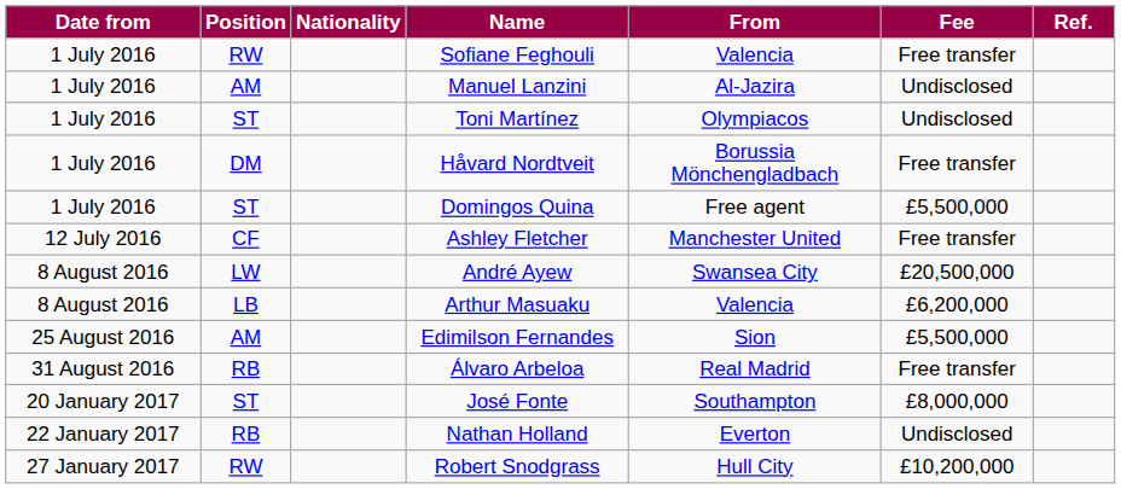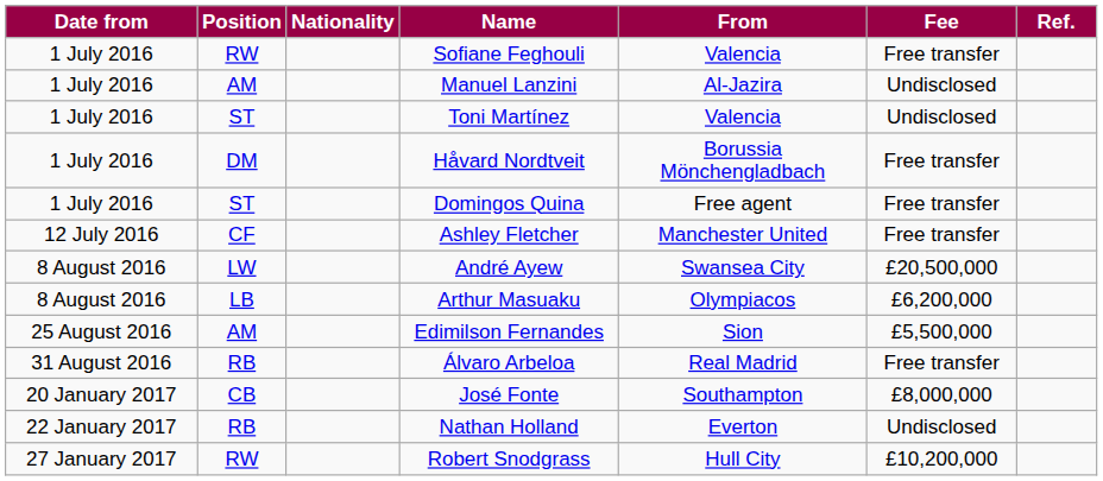 <table class="wikitable" style="text-align:center; font-size:90%; ">
 <tr>
 <th style="background:#970045; color:#fff; width:130px;">Date from</th>
 <th style="background:#970045; color:#fff; width:50px;">Position</th>
 <th style="background:#970045; color:#fff; width:50px;">Nationality</th>
 <th style="background:#970045; color:#fff; width:150px;">Name</th>
 <th style="background:#970045; color:#fff; width:170px;">From</th>
 <th style="background:#970045; color:#fff; width:100px;">Fee</th>
 <th style="background:#970045; color:#fff; width:50px;">Ref.</th>
 </tr>
 <tr>
 <td>1 July 2016</td>
 <td><a href='#'>RW</a></td>
 <td></td>
 <td><a href='#'>Sofiane Feghouli</a></td>
 <td><a href='#'>Valencia</a></td>
 <td>Free transfer</td>
 <td></td>
 </tr>
 <tr>
 <td>1 July 2016</td>
 <td><a href='#'>AM</a></td>
 <td></td>
 <td><a href='#'>Manuel Lanzini</a></td>
 <td><a href='#'>Al-Jazira</a></td>
 <td>Undisclosed</td>
 <td></td>
 </tr>
 <tr>
 <td>1 July 2016</td>
 <td><a href='#'>ST</a></td>
 <td></td>
 <td><a href='#'>Toni Martínez</a></td>
-<td><a href='#'>Olympiacos</a></td>
+<td><a href='#'>Valencia</a></td>
 <td>Undisclosed</td>
 <td></td>
 </tr>
 <tr>
 <td>1 July 2016</td>
 <td><a href='#'>DM</a></td>
 <td></td>
 <td><a href='#'>Håvard Nordtveit</a></td>
 <td><a href='#'>Borussia Mönchengladbach</a></td>
 <td>Free transfer</td>
 <td></td>
 </tr>
 <tr Andre Ayew>
 <td>1 July 2016</td>
 <td><a href='#'>ST</a></td>
 <td></td>
 <td><a href='#'>Domingos Quina</a></td>
 <td>Free agent</td>
-<td>£5,500,000</td>
+<td>Free transfer</td>
 <td></td>
 </tr>
 <tr>
 <td>12 July 2016</td>
 <td><a href='#'>CF</a></td>
 <td></td>
 <td><a href='#'>Ashley Fletcher</a></td>
 <td><a href='#'>Manchester United</a></td>
 <td>Free transfer</td>
 <td></td>
 </tr>
 <tr>
 <td>8 August 2016</td>
 <td><a href='#'>LW</a></td>
 <td></td>
 <td><a href='#'>André Ayew</a></td>
 <td><a href='#'>Swansea City</a></td>
 <td>£20,500,000</td>
 <td></td>
 </tr>
 <tr>
 <td>8 August 2016</td>
 <td><a href='#'>LB</a></td>
 <td></td>
 <td><a href='#'>Arthur Masuaku</a></td>
-<td><a href='#'>Valencia</a></td>
+<td><a href='#'>Olympiacos</a></td>
 <td>£6,200,000</td>
 <td></td>
 </tr>
 <tr>
 <td>25 August 2016</td>
 <td><a href='#'>AM</a></td>
 <td></td>
 <td><a href='#'>Edimilson Fernandes</a></td>
 <td><a href='#'>Sion</a></td>
 <td>£5,500,000</td>
 <td></td>
 </tr>
 <tr>
 <td>31 August 2016</td>
 <td><a href='#'>RB</a></td>
 <td></td>
 <td><a href='#'>Álvaro Arbeloa</a></td>
 <td><a href='#'>Real Madrid</a></td>
 <td>Free transfer</td>
 <td></td>
 </tr>
 <tr>
 <td>20 January 2017</td>
-<td><a href='#'>ST</a></td>
+<td><a href='#'>CB</a></td>
 <td></td>
 <td><a href='#'>José Fonte</a></td>
 <td><a href='#'>Southampton</a></td>
 <td>£8,000,000</td>
 <td></td>
 </tr>
 <tr>
 <td>22 January 2017</td>
 <td><a href='#'>RB</a></td>
 <td></td>
 <td><a href='#'>Nathan Holland</a></td>
 <td><a href='#'>Everton</a></td>
 <td>Undisclosed</td>
 <td></td>
 </tr>
 <tr>
 <td>27 January 2017</td>
 <td><a href='#'>RW</a></td>
 <td></td>
 <td><a href='#'>Robert Snodgrass</a></td>
 <td><a href='#'>Hull City</a></td>
 <td>£10,200,000</td>
 <td></td>
 </tr>
 </table>
